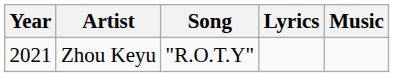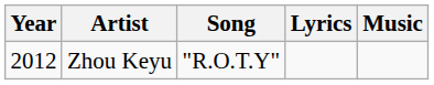 <table class="wikitable sortable">
 <tr>
 <th>Year</th>
 <th>Artist</th>
 <th>Song</th>
 <th>Lyrics</th>
 <th>Music</th>
 </tr>
 <tr>
-<td>2021</td>
+<td>2012</td>
 <td>Zhou Keyu</td>
 <td>"R.O.T.Y"</td>
 <td></td>
 <td></td>
 </tr>
 </table>
